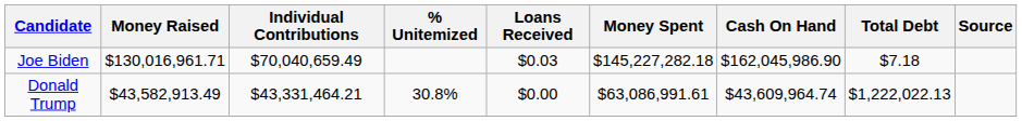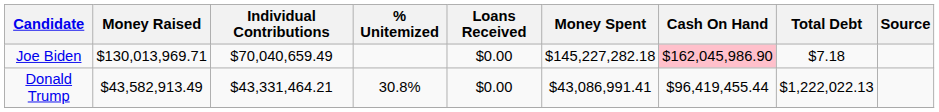 <table class="sortable wikitable" style="text-align:center; width:80%;">
 <tr>
 <th><a href='#'>Candidate</a></th>
 <th>Money Raised</th>
 <th>Individual Contributions</th>
 <th>% Unitemized</th>
 <th>Loans Received</th>
 <th>Money Spent</th>
 <th>Cash On Hand</th>
 <th>Total Debt</th>
 <th>Source</th>
 </tr>
 <tr>
 <td><a href='#'>Joe Biden</a></td>
-<td>$130,016,961.71</td>
+<td>$130,013,969.71</td>
 <td>$70,040,659.49</td>
 <td></td>
-<td>$0.03</td>
+<td>$0.00</td>
 <td>$145,227,282.18</td>
-<td>$162,045,986.90</td>
+<td style="background: pink;">$162,045,986.90</td>
 <td>$7.18</td>
 <td></td>
 </tr>
 <tr>
 <td><a href='#'>Donald Trump</a></td>
 <td>$43,582,913.49</td>
 <td>$43,331,464.21</td>
 <td>30.8%</td>
 <td>$0.00</td>
-<td>$63,086,991.61</td>
-<td>$43,609,964.74</td>
+<td>$43,086,991.41</td>
+<td>$96,419,455.44</td>
 <td>$1,222,022.13</td>
 <td></td>
 </tr>
 <tr>
 </tr>
 </table>
